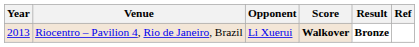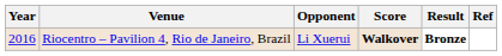 <table class="sortable wikitable" style="font-size: 90%">
 <tr>
 <th>Year</th>
 <th>Venue</th>
 <th>Opponent</th>
 <th>Score</th>
 <th>Result</th>
 <th>Ref</th>
 </tr>
 <tr style="background:#F3E6D7">
-<td align="center"><a href='#'>2013</a></td>
+<td align="center"><a href='#'>2016</a></td>
 <td align="left"><a href='#'>Riocentro – Pavilion 4</a>, <a href='#'>Rio de Janeiro</a>, Brazil</td>
 <td align="left"> <a href='#'>Li Xuerui</a></td>
 <td align="left"><strong>Walkover</strong></td>
 <td style="text-align:left; background:white"> <strong>Bronze</strong></td>
 <td style="text-align:center; background:white"></td>
 </tr>
 </table>
